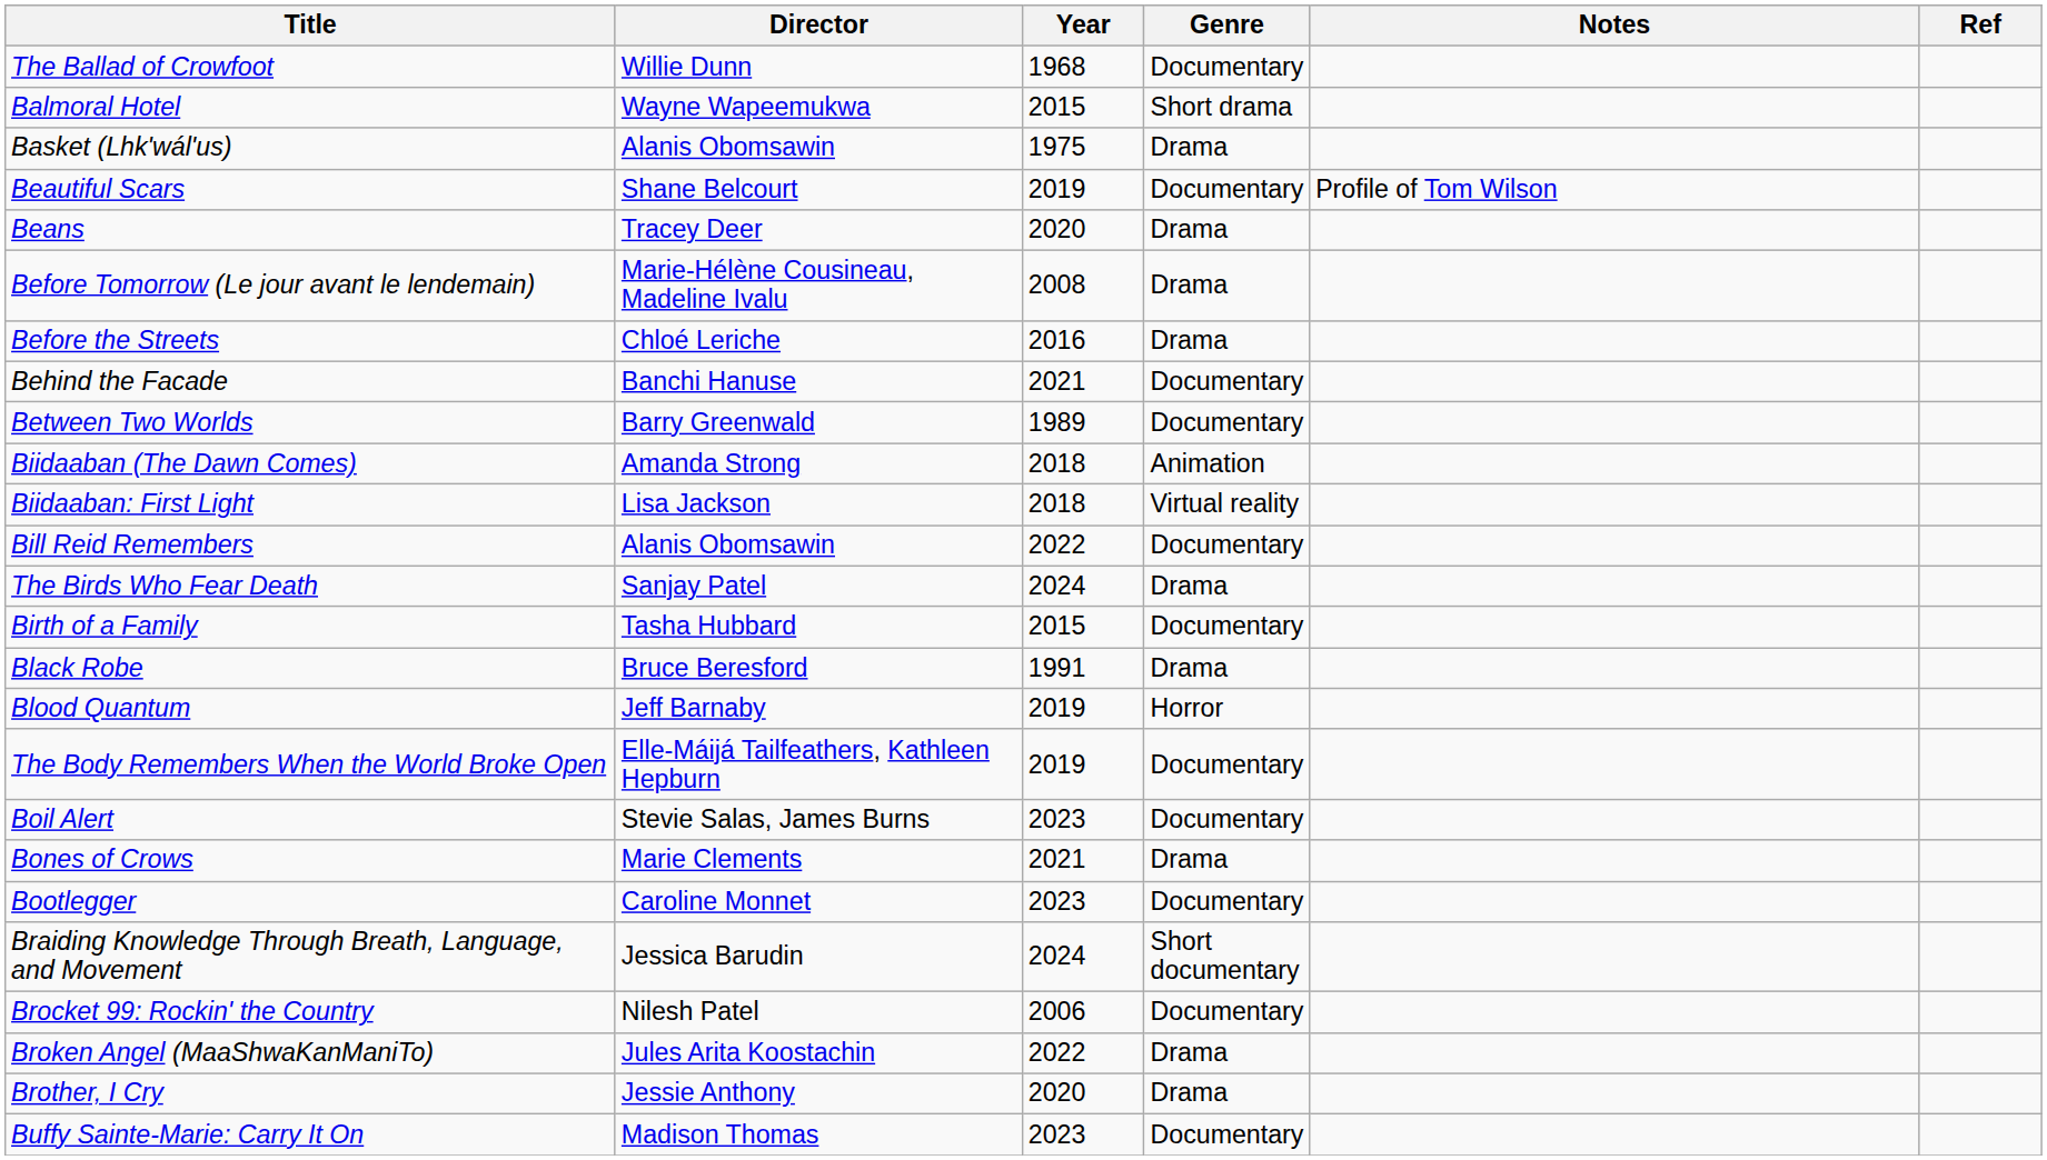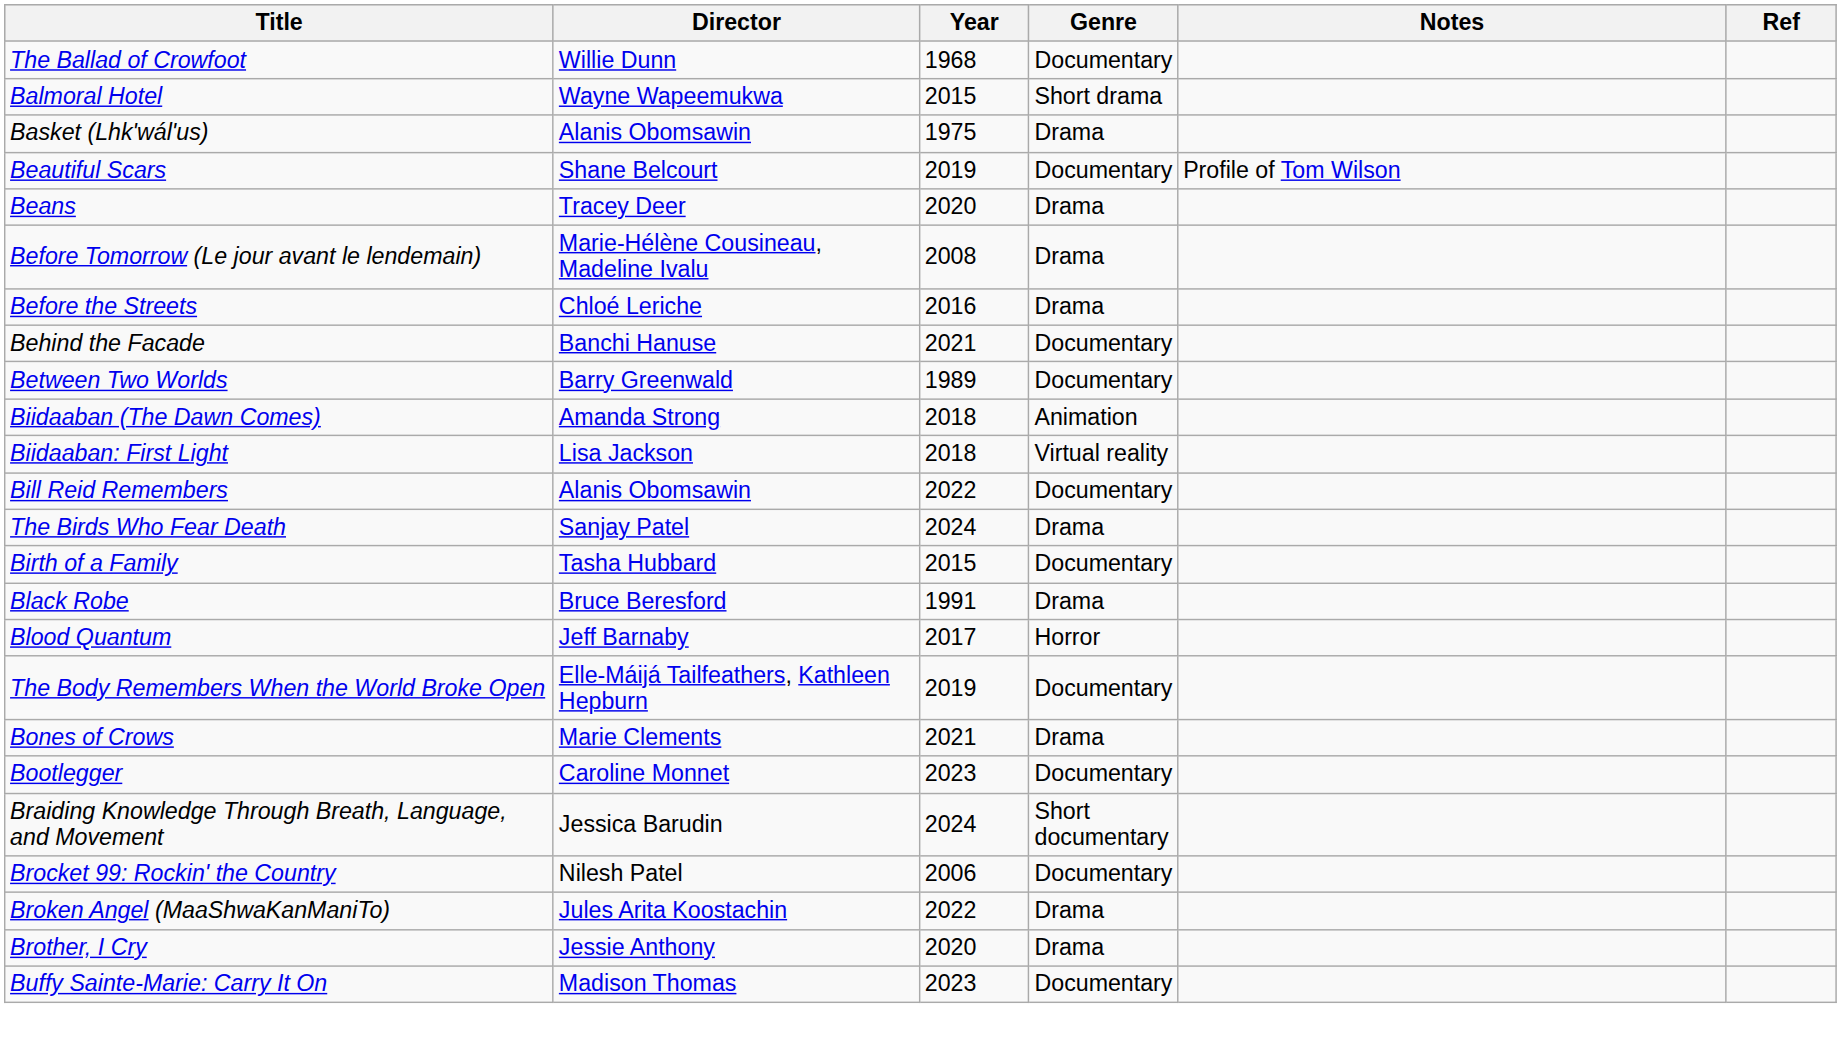 <table class="wikitable sortable" style="width:100%;">
 <tr style="background:#bebebe;">
 <th style="width:30%;">Title</th>
 <th style="width:20%;">Director</th>
 <th style="width:6%;">Year</th>
 <th style="width:6%;">Genre</th>
 <th style="width:30%;">Notes</th>
 <th style="width:6%;">Ref</th>
 </tr>
 <tr>
 <td><em><a href='#'>The Ballad of Crowfoot</a></em></td>
 <td><a href='#'>Willie Dunn</a></td>
 <td>1968</td>
 <td>Documentary</td>
 <td></td>
 <td></td>
 </tr>
 <tr>
 <td><em><a href='#'>Balmoral Hotel</a></em></td>
 <td><a href='#'>Wayne Wapeemukwa</a></td>
 <td>2015</td>
 <td>Short drama</td>
 <td></td>
 <td></td>
 </tr>
 <tr>
 <td><em>Basket (Lhk'wál'us)</em></td>
 <td><a href='#'>Alanis Obomsawin</a></td>
 <td>1975</td>
 <td>Drama</td>
 <td></td>
 <td></td>
 </tr>
 <tr>
 <td><em><a href='#'>Beautiful Scars</a></em></td>
 <td><a href='#'>Shane Belcourt</a></td>
 <td>2019</td>
 <td>Documentary</td>
 <td>Profile of <a href='#'>Tom Wilson</a></td>
 <td></td>
 </tr>
 <tr>
 <td><em><a href='#'>Beans</a></em></td>
 <td><a href='#'>Tracey Deer</a></td>
 <td>2020</td>
 <td>Drama</td>
 <td></td>
 <td></td>
 </tr>
 <tr>
 <td><em><a href='#'>Before Tomorrow</a> (Le jour avant le lendemain)</em></td>
 <td><a href='#'>Marie-Hélène Cousineau</a>, <a href='#'>Madeline Ivalu</a></td>
 <td>2008</td>
 <td>Drama</td>
 <td></td>
 <td></td>
 </tr>
 <tr>
 <td><em><a href='#'>Before the Streets</a></em></td>
 <td><a href='#'>Chloé Leriche</a></td>
 <td>2016</td>
 <td>Drama</td>
 <td></td>
 <td></td>
 </tr>
 <tr>
 <td><em>Behind the Facade</em></td>
 <td><a href='#'>Banchi Hanuse</a></td>
 <td>2021</td>
 <td>Documentary</td>
 <td></td>
 <td></td>
 </tr>
 <tr>
 <td><em><a href='#'>Between Two Worlds</a></em></td>
 <td><a href='#'>Barry Greenwald</a></td>
 <td>1989</td>
 <td>Documentary</td>
 <td></td>
 <td></td>
 </tr>
 <tr>
 <td><em><a href='#'>Biidaaban (The Dawn Comes)</a></em></td>
 <td><a href='#'>Amanda Strong</a></td>
 <td>2018</td>
 <td>Animation</td>
 <td></td>
 <td></td>
 </tr>
 <tr>
 <td><em><a href='#'>Biidaaban: First Light</a></em></td>
 <td><a href='#'>Lisa Jackson</a></td>
 <td>2018</td>
 <td>Virtual reality</td>
 <td></td>
 <td></td>
 </tr>
 <tr>
 <td><em><a href='#'>Bill Reid Remembers</a></em></td>
 <td><a href='#'>Alanis Obomsawin</a></td>
 <td>2022</td>
 <td>Documentary</td>
 <td></td>
 <td></td>
 </tr>
 <tr>
 <td><em><a href='#'>The Birds Who Fear Death</a></em></td>
 <td><a href='#'>Sanjay Patel</a></td>
 <td>2024</td>
 <td>Drama</td>
 <td></td>
 <td></td>
 </tr>
 <tr>
 <td><em><a href='#'>Birth of a Family</a></em></td>
 <td><a href='#'>Tasha Hubbard</a></td>
 <td>2015</td>
 <td>Documentary</td>
 <td></td>
 <td></td>
 </tr>
 <tr>
 <td><em><a href='#'>Black Robe</a></em></td>
 <td><a href='#'>Bruce Beresford</a></td>
 <td>1991</td>
 <td>Drama</td>
 <td></td>
 <td></td>
 </tr>
 <tr>
 <td><em><a href='#'>Blood Quantum</a></em></td>
 <td><a href='#'>Jeff Barnaby</a></td>
-<td>2019</td>
+<td>2017</td>
 <td>Horror</td>
 <td></td>
 <td></td>
 </tr>
 <tr>
 <td><em><a href='#'>The Body Remembers When the World Broke Open</a></em></td>
 <td><a href='#'>Elle-Máijá Tailfeathers</a>, <a href='#'>Kathleen Hepburn</a></td>
 <td>2019</td>
-<td>Documentary</td>
-<td></td>
-<td></td>
-</tr>
-<tr>
-<td><em><a href='#'>Boil Alert</a></em></td>
-<td>Stevie Salas, James Burns</td>
-<td>2023</td>
 <td>Documentary</td>
 <td></td>
 <td></td>
 </tr>
 <tr>
 <td><em><a href='#'>Bones of Crows</a></em></td>
 <td><a href='#'>Marie Clements</a></td>
 <td>2021</td>
 <td>Drama</td>
 <td></td>
 <td></td>
 </tr>
 <tr>
 <td><em><a href='#'>Bootlegger</a></em></td>
 <td><a href='#'>Caroline Monnet</a></td>
 <td>2023</td>
 <td>Documentary</td>
 <td></td>
 <td></td>
 </tr>
 <tr>
 <td><em>Braiding Knowledge Through Breath, Language, and Movement</em></td>
 <td>Jessica Barudin</td>
 <td>2024</td>
 <td>Short documentary</td>
 <td></td>
 <td></td>
 </tr>
 <tr>
 <td><em><a href='#'>Brocket 99: Rockin' the Country</a></em></td>
 <td>Nilesh Patel</td>
 <td>2006</td>
 <td>Documentary</td>
 <td></td>
 <td></td>
 </tr>
 <tr>
 <td><em><a href='#'>Broken Angel</a> (MaaShwaKanManiTo)</em></td>
 <td><a href='#'>Jules Arita Koostachin</a></td>
 <td>2022</td>
 <td>Drama</td>
 <td></td>
 <td></td>
 </tr>
 <tr>
 <td><em><a href='#'>Brother, I Cry</a></em></td>
 <td><a href='#'>Jessie Anthony</a></td>
 <td>2020</td>
 <td>Drama</td>
 <td></td>
 <td></td>
 </tr>
 <tr>
 <td><em><a href='#'>Buffy Sainte-Marie: Carry It On</a></em></td>
 <td><a href='#'>Madison Thomas</a></td>
 <td>2023</td>
 <td>Documentary</td>
 <td></td>
 <td></td>
 </tr>
 </table>
